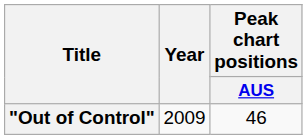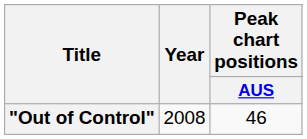 <table class="wikitable plainrowheaders" style="text-align:center;">
 <tr>
 <th scope="col" rowspan="2">Title</th>
 <th scope="col" rowspan="2">Year</th>
 <th scope="col" colspan="1">Peak chart positions</th>
 </tr>
 <tr>
 <th scope="col" style="width:3em;font-size:90%;"><a href='#'>AUS</a><br></th>
 </tr>
 <tr>
 <th scope="row">"Out of Control"</th>
-<td>2009</td>
+<td>2008</td>
 <td>46</td>
 </tr>
 </table>
